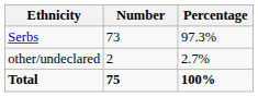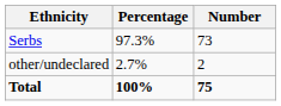 <table class="wikitable">
 <tr>
 <th width="100px">Ethnicity</th>
+<th width="80px">Percentage</th>
 <th width="80px">Number</th>
-<th width="80px">Percentage</th>
 </tr>
 <tr>
 <td><a href='#'>Serbs</a></td>
+<td>97.3%</td>
 <td>73</td>
-<td>97.3%</td>
 </tr>
 <tr>
 <td>other/undeclared</td>
+<td>2.7%</td>
 <td>2</td>
-<td>2.7%</td>
 </tr>
 <tr>
 <td><strong>Total</strong></td>
+<td><strong>100%</strong></td>
 <td><strong>75</strong></td>
-<td><strong>100%</strong></td>
 </tr>
 </table>
